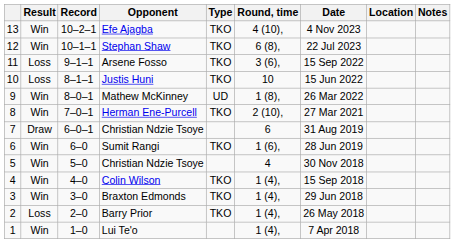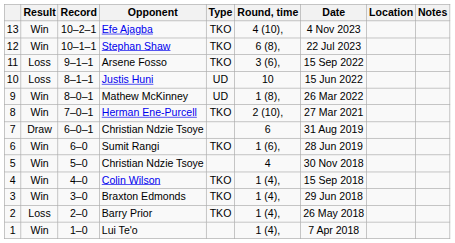 <table class="wikitable" style="text-align:center">
 <tr>
 <th></th>
 <th>Result</th>
 <th>Record</th>
 <th>Opponent</th>
 <th>Type</th>
 <th>Round, time</th>
 <th>Date</th>
 <th>Location</th>
 <th>Notes</th>
 </tr>
 <tr>
 <td>13</td>
 <td>Win</td>
 <td>10–2–1</td>
 <td align=left><a href='#'>Efe Ajagba</a></td>
 <td>TKO</td>
 <td>4 (10), </td>
 <td>4 Nov 2023</td>
 <td style="text-align:left;"></td>
 <td style="text-align:left;"></td>
 </tr>
 <tr>
 <td>12</td>
 <td>Win</td>
 <td>10–1–1</td>
 <td align="left"><a href='#'>Stephan Shaw</a></td>
 <td>TKO</td>
 <td>6 (8), </td>
 <td>22 Jul 2023</td>
 <td style="text-align:left;"></td>
 <td></td>
 </tr>
 <tr>
 <td>11</td>
 <td>Loss</td>
 <td>9–1–1</td>
 <td align="left">Arsene Fosso</td>
 <td>TKO</td>
 <td>3 (6), </td>
 <td>15 Sep 2022</td>
 <td align=left></td>
 <td></td>
 </tr>
 <tr>
 <td>10</td>
 <td>Loss</td>
 <td>8–1–1</td>
 <td align="left"><a href='#'>Justis Huni</a></td>
-<td>TKO</td>
+<td>UD</td>
 <td>10</td>
 <td>15 Jun 2022</td>
 <td style="text-align:left;"></td>
 <td style="text-align:left;"></td>
 </tr>
 <tr>
 <td>9</td>
 <td>Win</td>
 <td>8–0–1</td>
 <td align=left>Mathew McKinney</td>
 <td>UD</td>
 <td>1 (8), </td>
 <td>26 Mar 2022</td>
 <td align=left></td>
 <td></td>
 </tr>
 <tr>
 <td>8</td>
 <td>Win</td>
 <td>7–0–1</td>
 <td align=left><a href='#'>Herman Ene-Purcell</a></td>
 <td>TKO</td>
 <td>2 (10), </td>
 <td>27 Mar 2021</td>
 <td align=left></td>
 <td align=left></td>
 </tr>
 <tr>
 <td>7</td>
 <td>Draw</td>
 <td>6–0–1</td>
 <td align=left>Christian Ndzie Tsoye</td>
 <td></td>
 <td>6</td>
 <td>31 Aug 2019</td>
 <td align=left></td>
 <td></td>
 </tr>
 <tr>
 <td>6</td>
 <td>Win</td>
 <td>6–0</td>
 <td align=left>Sumit Rangi</td>
 <td>TKO</td>
 <td>1 (6), </td>
 <td>28 Jun 2019</td>
 <td align=left></td>
 <td></td>
 </tr>
 <tr>
 <td>5</td>
 <td>Win</td>
 <td>5–0</td>
 <td align=left>Christian Ndzie Tsoye</td>
 <td></td>
 <td>4</td>
 <td>30 Nov 2018</td>
 <td align=left></td>
 <td></td>
 </tr>
 <tr>
 <td>4</td>
 <td>Win</td>
 <td>4–0</td>
 <td align=left><a href='#'>Colin Wilson</a></td>
 <td>TKO</td>
 <td>1 (4), </td>
 <td>15 Sep 2018</td>
 <td align=left></td>
 <td></td>
 </tr>
 <tr>
 <td>3</td>
 <td>Win</td>
 <td>3–0</td>
 <td align=left>Braxton Edmonds</td>
 <td>TKO</td>
 <td>1 (4), </td>
 <td>29 Jun 2018</td>
 <td align=left></td>
 <td></td>
 </tr>
 <tr>
 <td>2</td>
 <td>Loss</td>
 <td>2–0</td>
 <td align=left>Barry Prior</td>
 <td>TKO</td>
 <td>1 (4), </td>
 <td>26 May 2018</td>
 <td align=left></td>
 <td></td>
 </tr>
 <tr>
 <td>1</td>
 <td>Win</td>
 <td>1–0</td>
 <td align=left>Lui Te'o</td>
 <td></td>
 <td>1 (4), </td>
 <td>7 Apr 2018</td>
 <td align=left></td>
 <td></td>
 </tr>
 </table>
